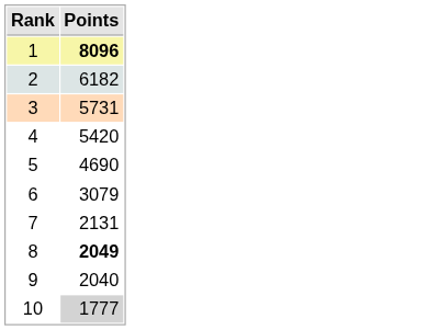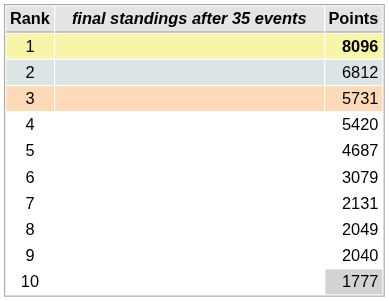 <table cellspacing="1" cellpadding="3" style="border:1px solid #AAAAAA; font-size:86%;">
 <tr bgcolor="#E4E4E4">
 <th style="border-bottom:1px solid #AAAAAA" width=10>Rank</th>
+<th style="border-bottom:1px solid #AAAAAA" width=220><em>final standings after 35 events</em></th>
 <th style="border-bottom:1px solid #AAAAAA" width=20 align=right>Points</th>
 </tr>
 <tr style="background:#f7f6a8;">
 <td align=center>1</td>
+<td><strong></strong></td>
 <td align=right><strong>8096</strong></td>
 </tr>
 <tr style="background:#dce5e5;">
 <td align=center>2</td>
-<td align=right>6182</td>
+<td></td>
+<td align=right>6812</td>
 </tr>
 <tr style="background:#ffdab9;">
 <td align=center>3</td>
+<td></td>
 <td align=right>5731</td>
 </tr>
 <tr>
 <td align=center>4</td>
+<td></td>
 <td align=right>5420</td>
 </tr>
 <tr>
 <td align=center>5</td>
-<td align=right>4690</td>
+<td></td>
+<td align=right>4687</td>
 </tr>
 <tr>
 <td align=center>6</td>
+<td>  </td>
 <td align=right>3079</td>
 </tr>
 <tr>
 <td align=center>7</td>
+<td></td>
 <td align=right>2131</td>
 </tr>
 <tr>
 <td align=center>8</td>
-<td align=right><strong>2049</strong></td>
+<td></td>
+<td align=right>2049</td>
 </tr>
 <tr>
 <td align=center>9</td>
+<td></td>
 <td align=right>2040</td>
 </tr>
 <tr>
 <td align=center>10</td>
+<td></td>
 <td align=right style="background: lightgrey;">1777</td>
 </tr>
 </table>
